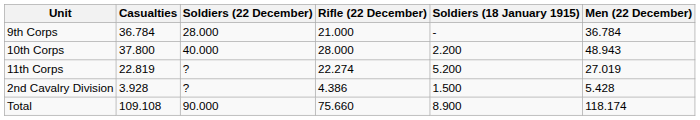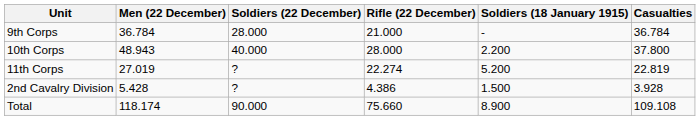 <table class="wikitable">
 <tr>
 <th>Unit</th>
-<th>Casualties</th>
+<th>Men (22 December)</th>
 <th>Soldiers (22 December)</th>
 <th>Rifle (22 December)</th>
 <th>Soldiers (18 January 1915)</th>
-<th>Men (22 December)</th>
+<th>Casualties</th>
 </tr>
 <tr>
 <td>9th Corps</td>
 <td>36.784</td>
 <td>28.000</td>
 <td>21.000</td>
 <td>-</td>
 <td>36.784</td>
 </tr>
 <tr>
 <td>10th Corps</td>
-<td>37.800</td>
+<td>48.943</td>
 <td>40.000</td>
 <td>28.000</td>
 <td>2.200</td>
-<td>48.943</td>
+<td>37.800</td>
 </tr>
 <tr>
 <td>11th Corps</td>
-<td>22.819</td>
+<td>27.019</td>
 <td>?</td>
 <td>22.274</td>
 <td>5.200</td>
-<td>27.019</td>
+<td>22.819</td>
 </tr>
 <tr>
 <td>2nd Cavalry Division</td>
-<td>3.928</td>
+<td>5.428</td>
 <td>?</td>
 <td>4.386</td>
 <td>1.500</td>
-<td>5.428</td>
+<td>3.928</td>
 </tr>
 <tr>
 <td>Total</td>
-<td>109.108</td>
+<td>118.174 </td>
 <td>90.000</td>
 <td>75.660</td>
 <td>8.900</td>
-<td>118.174 </td>
+<td>109.108</td>
 </tr>
 </table>
